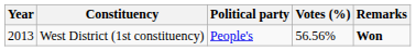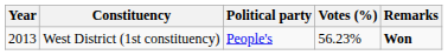 <table class="wikitable">
 <tr>
 <th>Year</th>
 <th>Constituency</th>
 <th>Political party</th>
 <th>Votes (%)</th>
 <th>Remarks</th>
 </tr>
 <tr>
 <td>2013</td>
 <td>West District (1st constituency)</td>
 <td><a href='#'>People's</a></td>
-<td>56.56%</td>
+<td>56.23%</td>
 <td><strong>Won</strong></td>
 </tr>
 </table>
